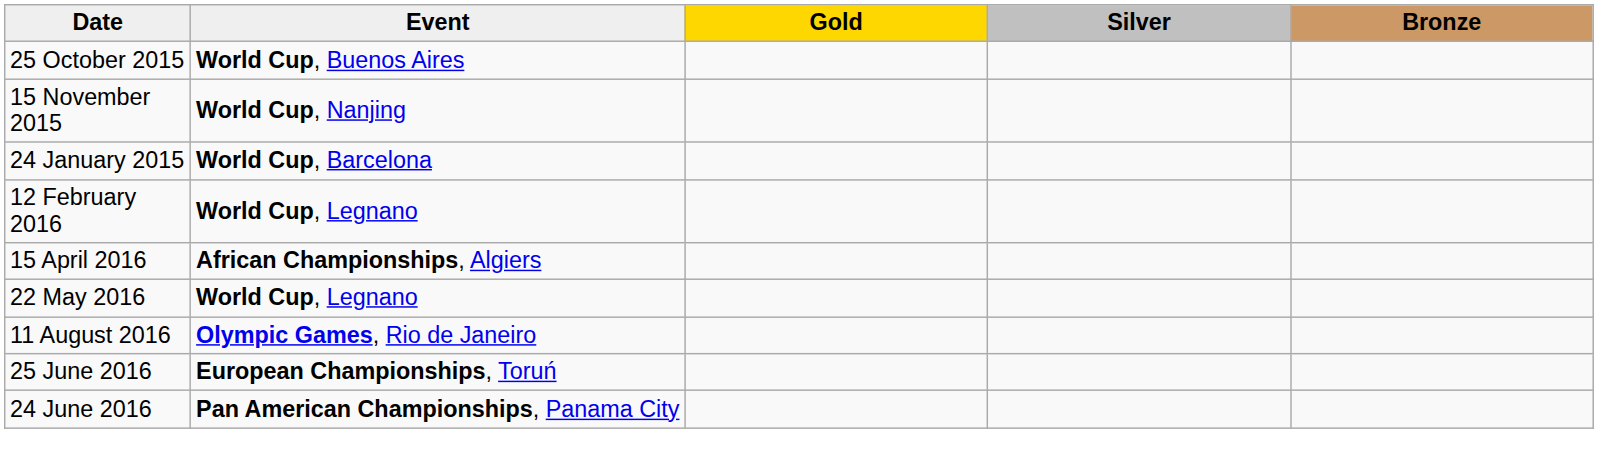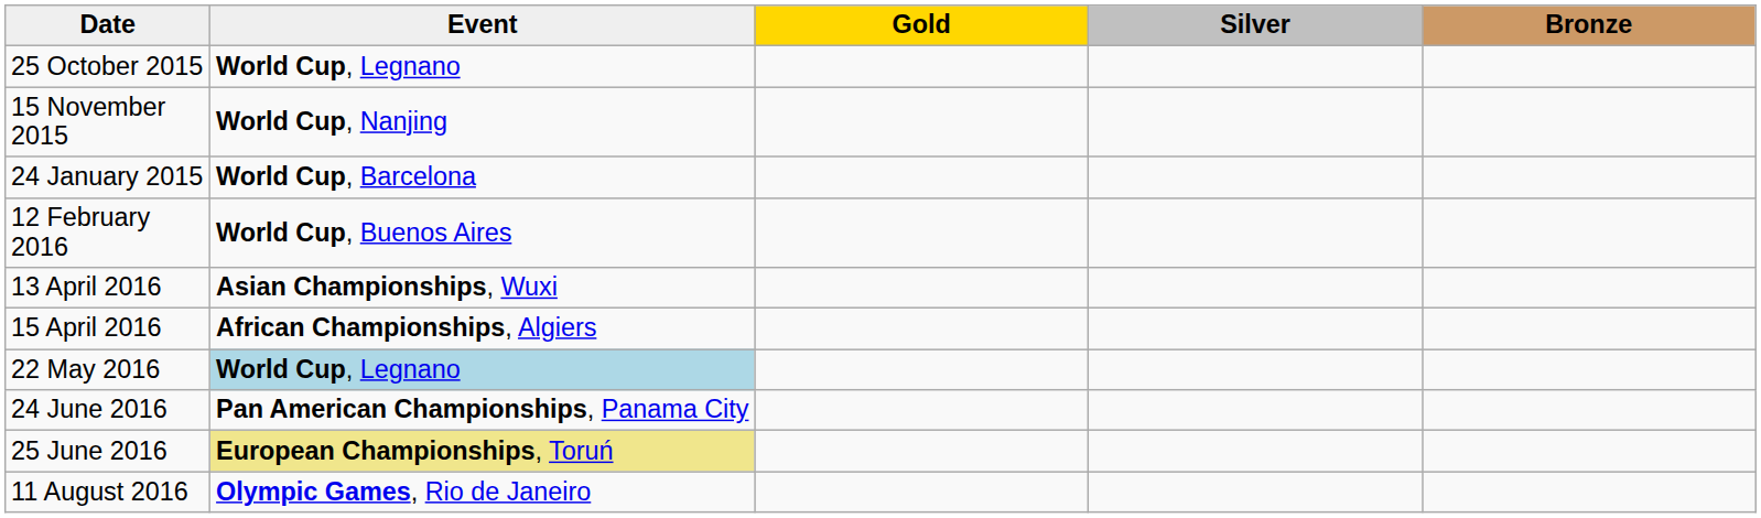 <table class="wikitable plainrowheaders" border="1" style="font-size:100%">
 <tr align=center>
 <th scope=col style="width:120px; background: #efefef;">Date</th>
 <th scope=col style="background: #efefef;">Event</th>
 <th scope=col colspan=1 style="width:200px; background: gold;">Gold</th>
 <th scope=col colspan=1 style="width:200px; background: silver;">Silver</th>
 <th scope=col colspan=1 style="width:200px; background: #cc9966;">Bronze</th>
 </tr>
 <tr>
 <td>25 October 2015</td>
-<td><strong>World Cup</strong>, <a href='#'>Buenos Aires</a></td>
+<td><strong>World Cup</strong>, <a href='#'>Legnano</a></td>
 <td></td>
 <td></td>
 <td></td>
 </tr>
 <tr>
 <td>15 November 2015</td>
 <td><strong>World Cup</strong>, <a href='#'>Nanjing</a></td>
 <td></td>
 <td></td>
 <td></td>
 </tr>
 <tr>
 <td>24 January 2015</td>
 <td><strong>World Cup</strong>, <a href='#'>Barcelona</a></td>
 <td></td>
 <td></td>
 <td></td>
 </tr>
 <tr>
 <td>12 February 2016</td>
-<td><strong>World Cup</strong>, <a href='#'>Legnano</a></td>
+<td><strong>World Cup</strong>, <a href='#'>Buenos Aires</a></td>
+<td></td>
+<td></td>
+<td></td>
+</tr>
+<tr>
+<td>13 April 2016</td>
+<td><strong>Asian Championships</strong>, <a href='#'>Wuxi</a></td>
 <td></td>
 <td></td>
 <td></td>
 </tr>
 <tr>
 <td>15 April 2016</td>
 <td><strong>African Championships</strong>, <a href='#'>Algiers</a></td>
 <td></td>
 <td></td>
 <td></td>
 </tr>
 <tr>
 <td>22 May 2016</td>
-<td><strong>World Cup</strong>, <a href='#'>Legnano</a></td>
+<td style="background: lightblue;"><strong>World Cup</strong>, <a href='#'>Legnano</a></td>
+<td></td>
+<td></td>
+<td></td>
+</tr>
+<tr>
+<td>24 June 2016</td>
+<td><strong>Pan American Championships</strong>, <a href='#'>Panama City</a></td>
+<td></td>
+<td></td>
+<td></td>
+</tr>
+<tr>
+<td>25 June 2016</td>
+<td style="background: khaki;"><strong>European Championships</strong>, <a href='#'>Toruń</a></td>
 <td></td>
 <td></td>
 <td></td>
 </tr>
 <tr>
 <td>11 August 2016</td>
 <td><strong><a href='#'>Olympic Games</a></strong>, <a href='#'>Rio de Janeiro</a></td>
 <td></td>
 <td></td>
 <td></td>
 </tr>
-<tr>
-<td>25 June 2016</td>
-<td><strong>European Championships</strong>, <a href='#'>Toruń</a></td>
-<td></td>
-<td></td>
-<td></td>
-</tr>
-<tr>
-<td>24 June 2016</td>
-<td><strong>Pan American Championships</strong>, <a href='#'>Panama City</a></td>
-<td></td>
-<td></td>
-<td></td>
-</tr>
 </table>
